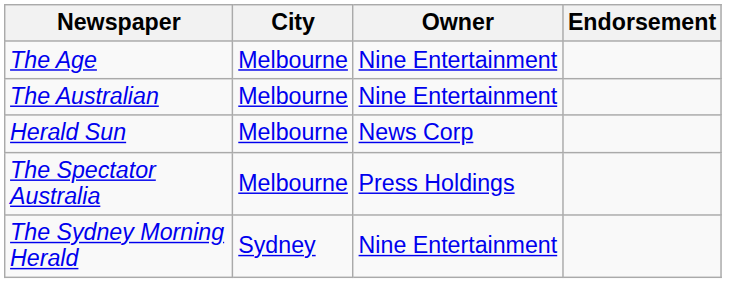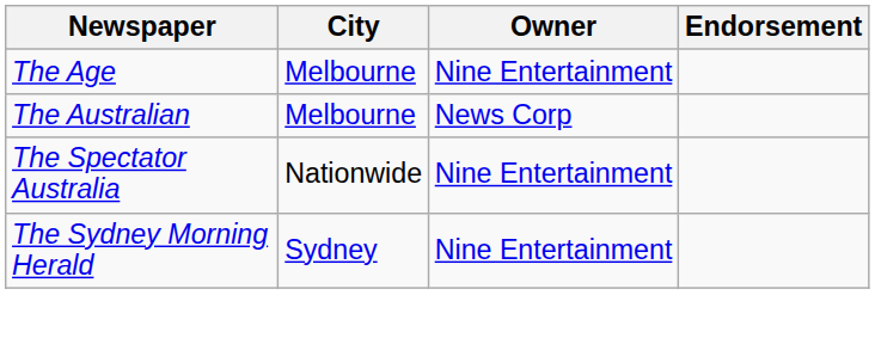 <table class="wikitable sortable right">
 <tr>
 <th style="width:150px;">Newspaper</th>
 <th>City</th>
 <th>Owner</th>
 <th>Endorsement</th>
 </tr>
 <tr>
 <td><em><a href='#'>The Age</a></em></td>
 <td><a href='#'>Melbourne</a></td>
 <td><a href='#'>Nine Entertainment</a></td>
 <td></td>
 </tr>
 <tr>
 <td><em><a href='#'>The Australian</a></em></td>
 <td><a href='#'>Melbourne</a></td>
-<td><a href='#'>Nine Entertainment</a></td>
-<td></td>
-</tr>
-<tr>
-<td><em><a href='#'>Herald Sun</a></em></td>
-<td><a href='#'>Melbourne</a></td>
 <td><a href='#'>News Corp</a></td>
 <td></td>
 </tr>
 <tr>
 <td><em><a href='#'>The Spectator Australia</a></em></td>
-<td><a href='#'>Melbourne</a></td>
-<td><a href='#'>Press Holdings</a></td>
+<td>Nationwide</td>
+<td><a href='#'>Nine Entertainment</a></td>
 <td></td>
 </tr>
 <tr>
 <td><em><a href='#'>The Sydney Morning Herald</a></em></td>
 <td><a href='#'>Sydney</a></td>
 <td><a href='#'>Nine Entertainment</a></td>
 <td></td>
 </tr>
 </table>
